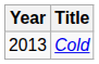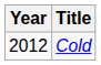 <table class="wikitable">
 <tr>
 <th>Year</th>
 <th>Title</th>
 </tr>
 <tr>
-<td>2013</td>
+<td>2012</td>
 <td><em><a href='#'>Cold</a></em></td>
 </tr>
 </table>
